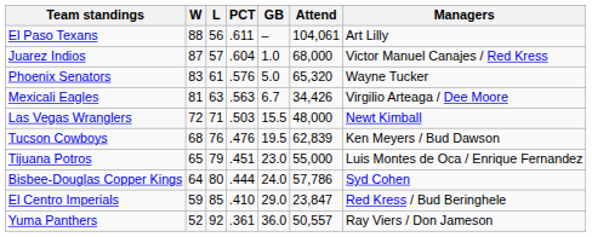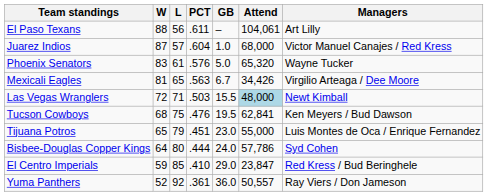 <table class="wikitable">
 <tr>
 <th>Team standings</th>
 <th>W</th>
 <th>L</th>
 <th>PCT</th>
 <th>GB</th>
 <th>Attend</th>
 <th>Managers</th>
 </tr>
 <tr>
 <td><a href='#'>El Paso Texans</a></td>
 <td>88</td>
 <td>56</td>
 <td>.611</td>
 <td>–</td>
 <td>104,061</td>
 <td>Art Lilly</td>
 </tr>
 <tr>
 <td><a href='#'>Juarez Indios</a></td>
 <td>87</td>
 <td>57</td>
 <td>.604</td>
 <td>1.0</td>
 <td>68,000</td>
 <td>Victor Manuel Canajes / <a href='#'>Red Kress</a></td>
 </tr>
 <tr>
 <td><a href='#'>Phoenix Senators</a></td>
 <td>83</td>
 <td>61</td>
 <td>.576</td>
 <td>5.0</td>
 <td>65,320</td>
 <td>Wayne Tucker</td>
 </tr>
 <tr>
 <td><a href='#'>Mexicali Eagles</a></td>
 <td>81</td>
-<td>63</td>
+<td>65</td>
 <td>.563</td>
 <td>6.7</td>
 <td>34,426</td>
 <td>Virgilio Arteaga / <a href='#'>Dee Moore</a></td>
 </tr>
 <tr>
 <td><a href='#'>Las Vegas Wranglers</a></td>
 <td>72</td>
 <td>71</td>
 <td>.503</td>
 <td>15.5</td>
-<td>48,000</td>
+<td style="background: lightblue;">48,000</td>
 <td><a href='#'>Newt Kimball</a></td>
 </tr>
 <tr>
 <td><a href='#'>Tucson Cowboys</a></td>
 <td>68</td>
-<td>76</td>
+<td>75</td>
 <td>.476</td>
 <td>19.5</td>
-<td>62,839</td>
+<td>62,841</td>
 <td>Ken Meyers / Bud Dawson</td>
 </tr>
 <tr>
 <td><a href='#'>Tijuana Potros</a></td>
 <td>65</td>
 <td>79</td>
 <td>.451</td>
 <td>23.0</td>
 <td>55,000</td>
 <td>Luis Montes de Oca / Enrique Fernandez</td>
 </tr>
 <tr>
 <td><a href='#'>Bisbee-Douglas Copper Kings</a></td>
 <td>64</td>
 <td>80</td>
 <td>.444</td>
 <td>24.0</td>
 <td>57,786</td>
 <td><a href='#'>Syd Cohen</a></td>
 </tr>
 <tr>
 <td><a href='#'>El Centro Imperials</a></td>
 <td>59</td>
 <td>85</td>
 <td>.410</td>
 <td>29.0</td>
 <td>23,847</td>
 <td><a href='#'>Red Kress</a> / Bud Beringhele</td>
 </tr>
 <tr>
 <td><a href='#'>Yuma Panthers</a></td>
 <td>52</td>
 <td>92</td>
 <td>.361</td>
 <td>36.0</td>
 <td>50,557</td>
 <td>Ray Viers / Don Jameson</td>
 </tr>
 </table>
